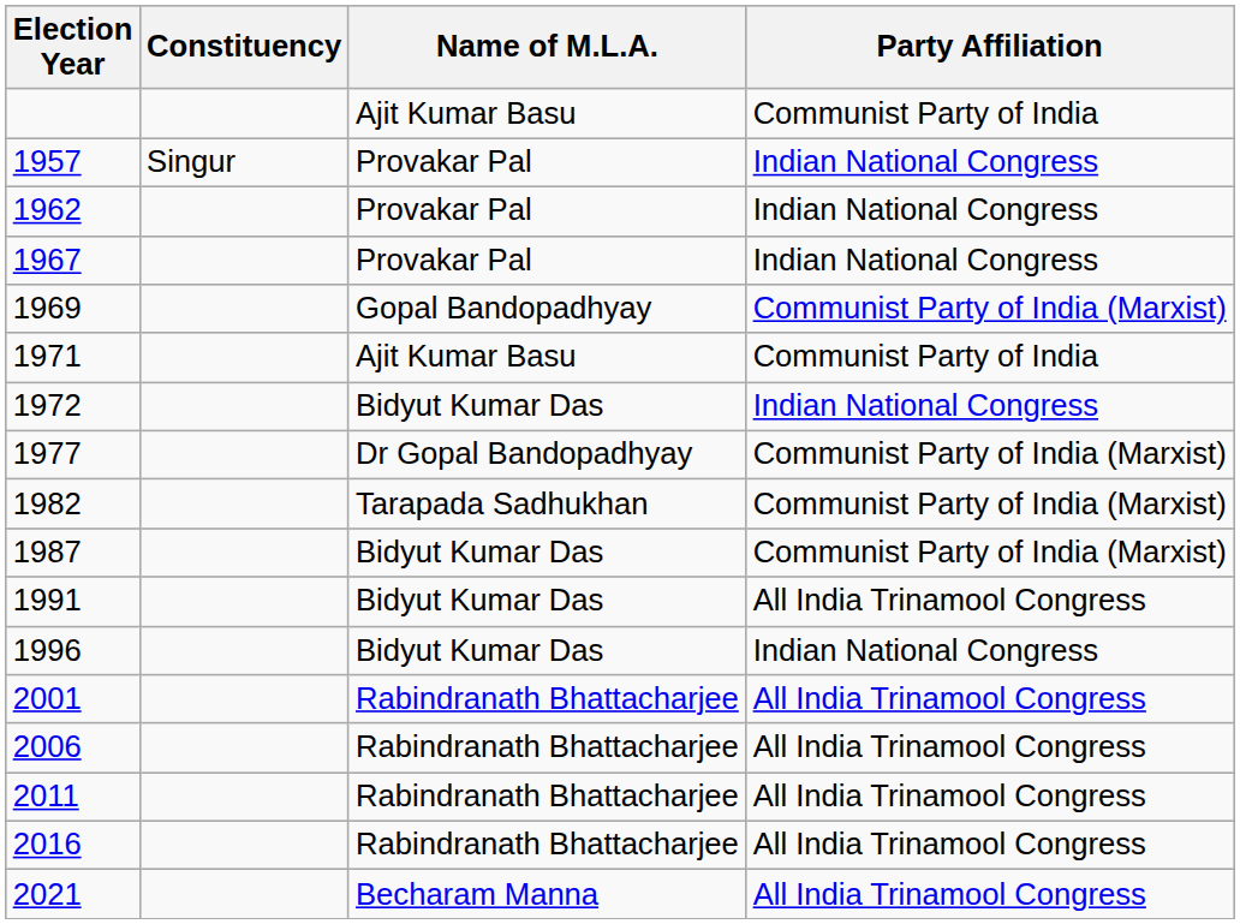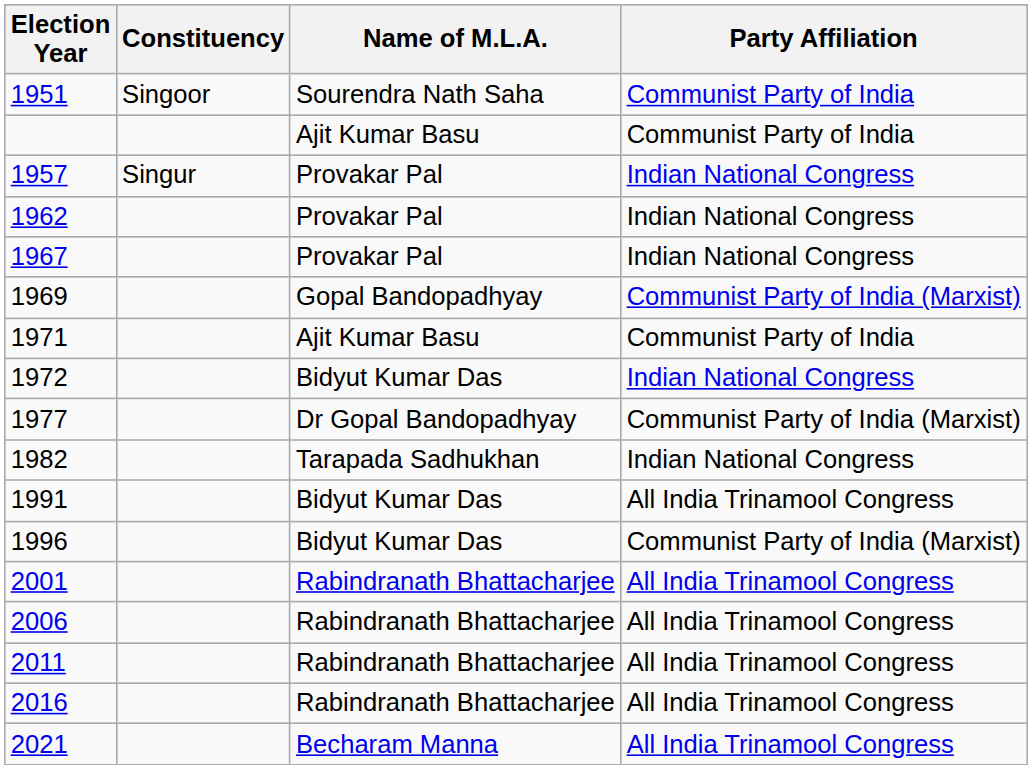 <table class="wikitable sortable"ìÍĦĤĠčw>
 <tr>
 <th>Election<br> Year</th>
 <th>Constituency</th>
 <th>Name of M.L.A.</th>
 <th>Party Affiliation</th>
+</tr>
+<tr>
+<td><a href='#'>1951</a></td>
+<td>Singoor</td>
+<td>Sourendra Nath Saha</td>
+<td><a href='#'>Communist Party of India</a></td>
 </tr>
 <tr>
 <td></td>
 <td></td>
 <td>Ajit Kumar Basu</td>
 <td>Communist Party of India</td>
 </tr>
 <tr>
 <td><a href='#'>1957</a></td>
 <td>Singur</td>
 <td>Provakar Pal</td>
 <td><a href='#'>Indian National Congress</a></td>
 </tr>
 <tr>
 <td><a href='#'>1962</a></td>
 <td></td>
 <td>Provakar Pal</td>
 <td>Indian National Congress</td>
 </tr>
 <tr>
 <td><a href='#'>1967</a></td>
 <td></td>
 <td>Provakar Pal</td>
 <td>Indian National Congress</td>
 </tr>
 <tr>
 <td>1969</td>
 <td></td>
 <td>Gopal Bandopadhyay</td>
 <td><a href='#'>Communist Party of India (Marxist)</a></td>
 </tr>
 <tr>
 <td>1971</td>
 <td></td>
 <td>Ajit Kumar Basu</td>
 <td>Communist Party of India</td>
 </tr>
 <tr>
 <td>1972</td>
 <td></td>
 <td>Bidyut Kumar Das</td>
 <td><a href='#'>Indian National Congress</a></td>
 </tr>
 <tr>
 <td>1977</td>
 <td></td>
 <td>Dr Gopal Bandopadhyay</td>
 <td>Communist Party of India (Marxist)</td>
 </tr>
 <tr>
 <td>1982</td>
 <td></td>
 <td>Tarapada Sadhukhan</td>
-<td>Communist Party of India (Marxist)</td>
-</tr>
-<tr>
-<td>1987</td>
-<td></td>
-<td>Bidyut Kumar Das</td>
-<td>Communist Party of India (Marxist)</td>
+<td>Indian National Congress</td>
 </tr>
 <tr>
 <td>1991</td>
 <td></td>
 <td>Bidyut Kumar Das</td>
 <td>All India Trinamool Congress</td>
 </tr>
 <tr>
 <td>1996</td>
 <td></td>
 <td>Bidyut Kumar Das</td>
-<td>Indian National Congress</td>
+<td>Communist Party of India (Marxist)</td>
 </tr>
 <tr>
 <td><a href='#'>2001</a></td>
 <td></td>
 <td><a href='#'>Rabindranath Bhattacharjee</a></td>
 <td><a href='#'>All India Trinamool Congress</a></td>
 </tr>
 <tr>
 <td><a href='#'>2006</a></td>
 <td></td>
 <td>Rabindranath Bhattacharjee</td>
 <td>All India Trinamool Congress</td>
 </tr>
 <tr>
 <td><a href='#'>2011</a></td>
 <td></td>
 <td>Rabindranath Bhattacharjee</td>
 <td>All India Trinamool Congress</td>
 </tr>
 <tr>
 <td><a href='#'>2016</a></td>
 <td></td>
 <td>Rabindranath Bhattacharjee</td>
 <td>All India Trinamool Congress</td>
 </tr>
 <tr>
 <td><a href='#'>2021</a></td>
 <td></td>
 <td><a href='#'>Becharam Manna</a></td>
 <td><a href='#'>All India Trinamool Congress</a></td>
 </tr>
 </table>
